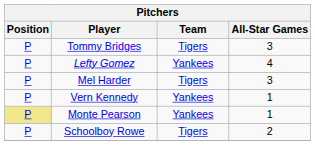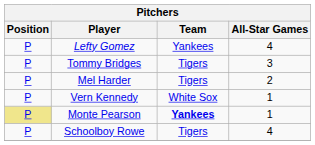 <table class="wikitable" style="font-size: 100%; text-align:right;">
 <tr>
 <th colspan="4">Pitchers</th>
 </tr>
 <tr>
 <th>Position</th>
 <th width="150">Player</th>
 <th width="100">Team</th>
 <th>All-Star Games</th>
 </tr>
 <tr>
 <td align="center"><a href='#'>P</a></td>
+<td align="center"><em><a href='#'>Lefty Gomez</a></em></td>
+<td align="center"><a href='#'>Yankees</a></td>
+<td align="center">4</td>
+</tr>
+<tr>
+<td align="center"><a href='#'>P</a></td>
 <td align="center"><a href='#'>Tommy Bridges</a></td>
 <td align="center"><a href='#'>Tigers</a></td>
 <td align="center">3</td>
 </tr>
 <tr>
 <td align="center"><a href='#'>P</a></td>
-<td align="center"><em><a href='#'>Lefty Gomez</a></em></td>
-<td align="center"><a href='#'>Yankees</a></td>
-<td align="center">4</td>
-</tr>
-<tr>
-<td align="center"><a href='#'>P</a></td>
 <td align="center"><a href='#'>Mel Harder</a></td>
 <td align="center"><a href='#'>Tigers</a></td>
-<td align="center">3</td>
+<td align="center">2</td>
 </tr>
 <tr>
 <td align="center"><a href='#'>P</a></td>
 <td align="center"><a href='#'>Vern Kennedy</a></td>
-<td align="center"><a href='#'>Yankees</a></td>
+<td align="center"><a href='#'>White Sox</a></td>
 <td align="center">1</td>
 </tr>
 <tr>
 <td align="center" style="background: khaki;"><a href='#'>P</a></td>
 <td align="center"><a href='#'>Monte Pearson</a></td>
-<td align="center"><a href='#'>Yankees</a></td>
+<td align="center"><strong><a href='#'>Yankees</a></strong></td>
 <td align="center">1</td>
 </tr>
 <tr>
 <td align="center"><a href='#'>P</a></td>
 <td align="center"><a href='#'>Schoolboy Rowe</a></td>
 <td align="center"><a href='#'>Tigers</a></td>
-<td align="center">2</td>
+<td align="center">4</td>
 </tr>
 <tr>
 </tr>
 </table>
